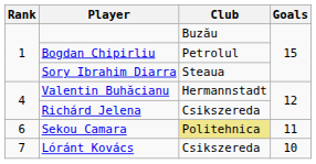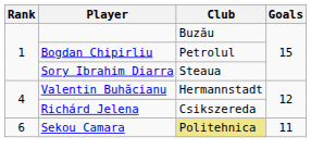 <table class="wikitable" style="text-align:center">
 <tr>
 <th>Rank</th>
 <th>Player</th>
 <th>Club</th>
 <th>Goals</th>
 </tr>
 <tr>
 <td rowspan="3">1</td>
 <td align="left"> </td>
 <td align="left">Buzău</td>
 <td rowspan="3">15</td>
 </tr>
 <tr>
 <td align="left"> <a href='#'>Bogdan Chipirliu</a></td>
 <td align="left">Petrolul</td>
 </tr>
 <tr>
 <td align="left"> <a href='#'>Sory Ibrahim Diarra</a></td>
 <td align="left">Steaua</td>
 </tr>
 <tr>
 <td rowspan="2">4</td>
 <td align="left"> <a href='#'>Valentin Buhăcianu</a></td>
 <td align="left">Hermannstadt</td>
 <td rowspan="2">12</td>
 </tr>
 <tr>
 <td align="left"> <a href='#'>Richárd Jelena</a></td>
 <td align="left">Csikszereda</td>
 </tr>
 <tr>
 <td rowspan="1">6</td>
 <td align="left"> <a href='#'>Sekou Camara</a></td>
 <td align="left" style="background: khaki;">Politehnica</td>
 <td rowspan="1">11</td>
 </tr>
-<tr>
-<td rowspan="1">7</td>
-<td align="left"> <a href='#'>Lóránt Kovács</a></td>
-<td align="left">Csikszereda</td>
-<td rowspan="1">10</td>
-</tr>
 </table>
